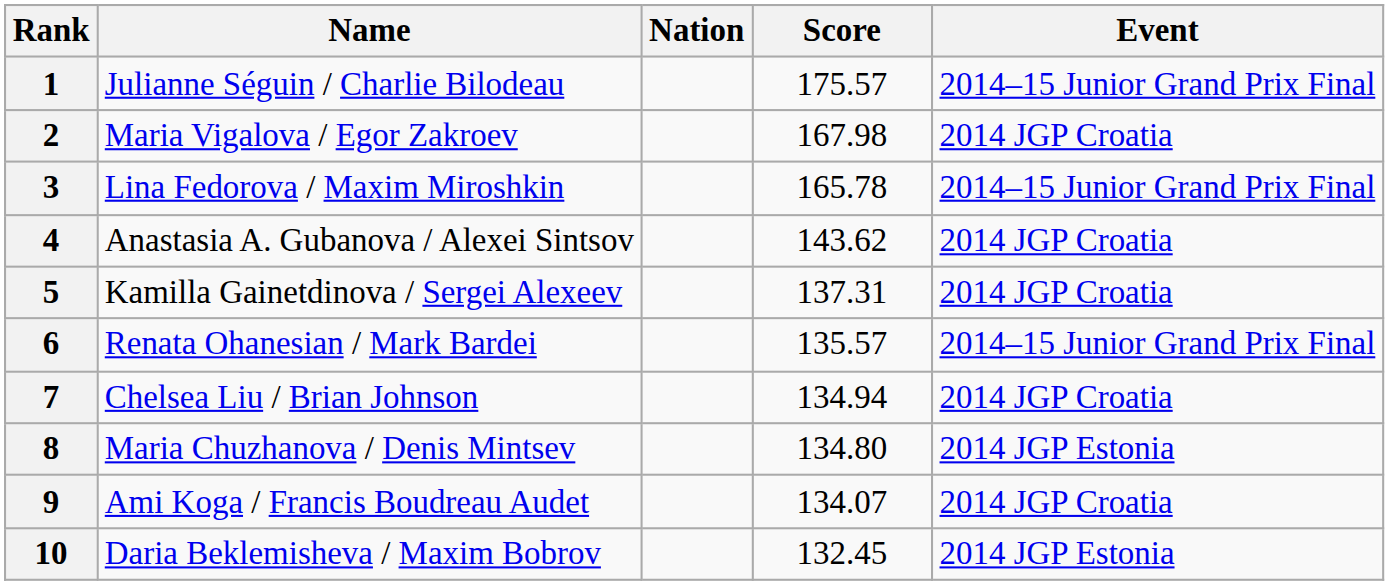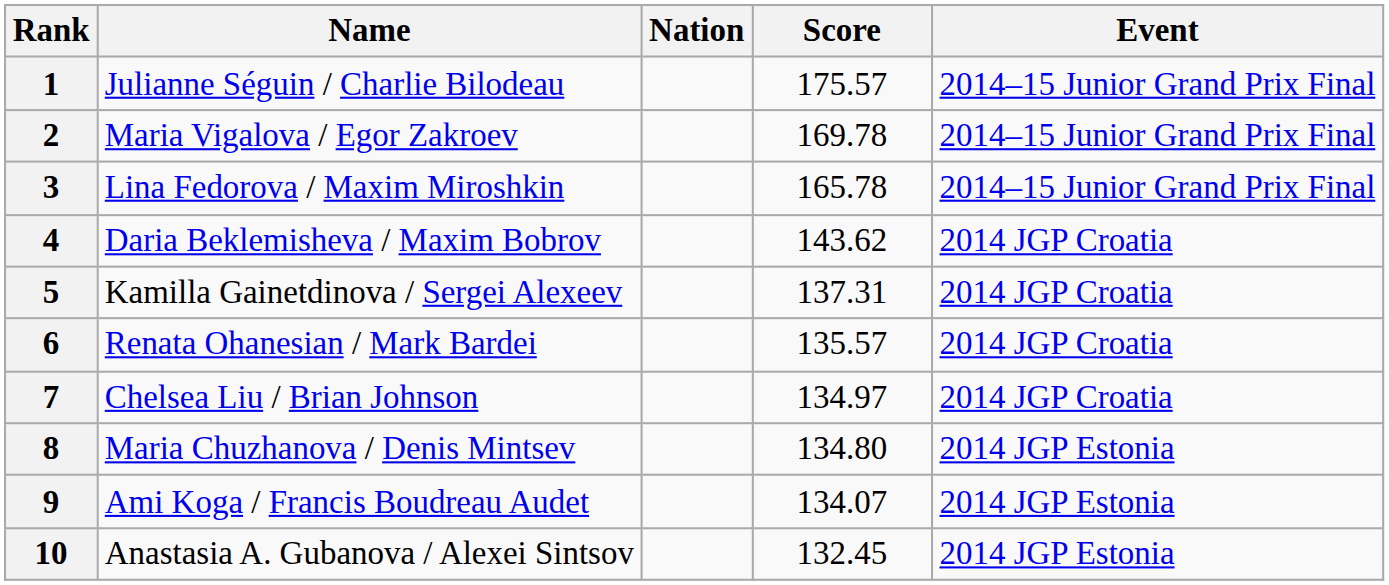 <table class="wikitable sortable">
 <tr>
 <th>Rank</th>
 <th>Name</th>
 <th>Nation</th>
 <th style="width:80px;">Score</th>
 <th>Event</th>
 </tr>
 <tr>
 <th>1</th>
 <td><a href='#'>Julianne Séguin</a> / <a href='#'>Charlie Bilodeau</a></td>
 <td></td>
 <td style="text-align:center;">175.57</td>
 <td><a href='#'>2014–15 Junior Grand Prix Final</a></td>
 </tr>
 <tr>
 <th>2</th>
 <td><a href='#'>Maria Vigalova</a> / <a href='#'>Egor Zakroev</a></td>
 <td></td>
-<td style="text-align:center;">167.98</td>
-<td><a href='#'>2014 JGP Croatia</a></td>
+<td style="text-align:center;">169.78</td>
+<td><a href='#'>2014–15 Junior Grand Prix Final</a></td>
 </tr>
 <tr>
 <th>3</th>
 <td><a href='#'>Lina Fedorova</a> / <a href='#'>Maxim Miroshkin</a></td>
 <td></td>
 <td style="text-align:center;">165.78</td>
 <td><a href='#'>2014–15 Junior Grand Prix Final</a></td>
 </tr>
 <tr>
 <th>4</th>
-<td>Anastasia A. Gubanova / Alexei Sintsov</td>
+<td><a href='#'>Daria Beklemisheva</a> / <a href='#'>Maxim Bobrov</a></td>
 <td></td>
 <td style="text-align:center;">143.62</td>
 <td><a href='#'>2014 JGP Croatia</a></td>
 </tr>
 <tr>
 <th>5</th>
 <td>Kamilla Gainetdinova / <a href='#'>Sergei Alexeev</a></td>
 <td></td>
 <td style="text-align:center;">137.31</td>
 <td><a href='#'>2014 JGP Croatia</a></td>
 </tr>
 <tr>
 <th>6</th>
 <td><a href='#'>Renata Ohanesian</a> / <a href='#'>Mark Bardei</a></td>
 <td></td>
 <td style="text-align:center;">135.57</td>
-<td><a href='#'>2014–15 Junior Grand Prix Final</a></td>
+<td><a href='#'>2014 JGP Croatia</a></td>
 </tr>
 <tr>
 <th>7</th>
 <td><a href='#'>Chelsea Liu</a> / <a href='#'>Brian Johnson</a></td>
 <td></td>
-<td style="text-align:center;">134.94</td>
+<td style="text-align:center;">134.97</td>
 <td><a href='#'>2014 JGP Croatia</a></td>
 </tr>
 <tr>
 <th>8</th>
 <td><a href='#'>Maria Chuzhanova</a> / <a href='#'>Denis Mintsev</a></td>
 <td></td>
 <td style="text-align:center;">134.80</td>
 <td><a href='#'>2014 JGP Estonia</a></td>
 </tr>
 <tr>
 <th>9</th>
 <td><a href='#'>Ami Koga</a> / <a href='#'>Francis Boudreau Audet</a></td>
 <td></td>
 <td style="text-align:center;">134.07</td>
-<td><a href='#'>2014 JGP Croatia</a></td>
+<td><a href='#'>2014 JGP Estonia</a></td>
 </tr>
 <tr>
 <th>10</th>
-<td><a href='#'>Daria Beklemisheva</a> / <a href='#'>Maxim Bobrov</a></td>
+<td>Anastasia A. Gubanova / Alexei Sintsov</td>
 <td></td>
 <td style="text-align:center;">132.45</td>
 <td><a href='#'>2014 JGP Estonia</a></td>
 </tr>
 </table>
